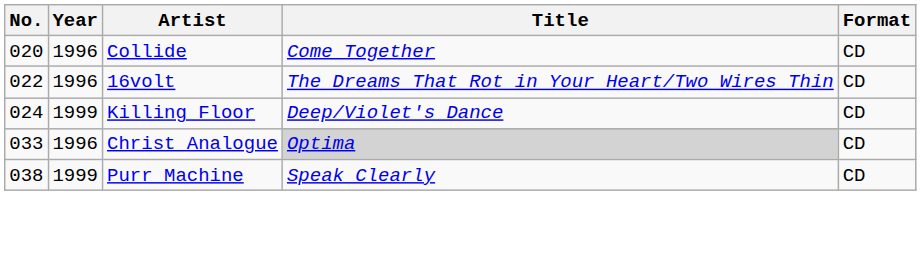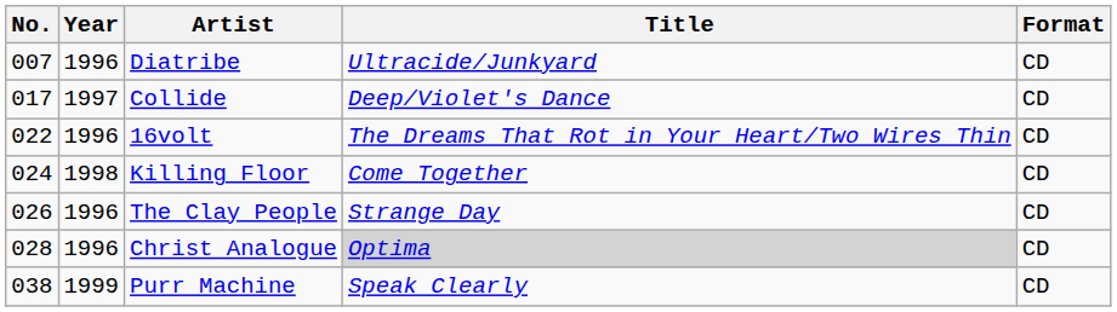 <table class="wikitable sortable">
 <tr>
 <th>No.</th>
 <th>Year</th>
 <th>Artist</th>
 <th>Title</th>
 <th>Format</th>
 </tr>
 <tr>
-<td>020</td>
+<td>007</td>
 <td>1996</td>
+<td><a href='#'>Diatribe</a></td>
+<td><em><a href='#'>Ultracide/Junkyard</a></em></td>
+<td>CD</td>
+</tr>
+<tr>
+<td>017</td>
+<td>1997</td>
 <td><a href='#'>Collide</a></td>
-<td><em><a href='#'>Come Together</a></em></td>
+<td><em><a href='#'>Deep/Violet's Dance</a></em></td>
 <td>CD</td>
 </tr>
 <tr>
 <td>022</td>
 <td>1996</td>
 <td><a href='#'>16volt</a></td>
 <td><em><a href='#'>The Dreams That Rot in Your Heart/Two Wires Thin</a></em></td>
 <td>CD</td>
 </tr>
 <tr>
 <td>024</td>
-<td>1999</td>
+<td>1998</td>
 <td><a href='#'>Killing Floor</a></td>
-<td><em><a href='#'>Deep/Violet's Dance</a></em></td>
+<td><em><a href='#'>Come Together</a></em></td>
 <td>CD</td>
 </tr>
 <tr>
-<td>033</td>
+<td>026</td>
+<td>1996</td>
+<td><a href='#'>The Clay People</a></td>
+<td><em><a href='#'>Strange Day</a></em></td>
+<td>CD</td>
+</tr>
+<tr>
+<td>028</td>
 <td>1996</td>
 <td><a href='#'>Christ Analogue</a></td>
 <td style="background: lightgrey;"><em><a href='#'>Optima</a></em></td>
 <td>CD</td>
 </tr>
 <tr>
 <td>038</td>
 <td>1999</td>
 <td><a href='#'>Purr Machine</a></td>
 <td><em><a href='#'>Speak Clearly</a></em></td>
 <td>CD</td>
 </tr>
 </table>
